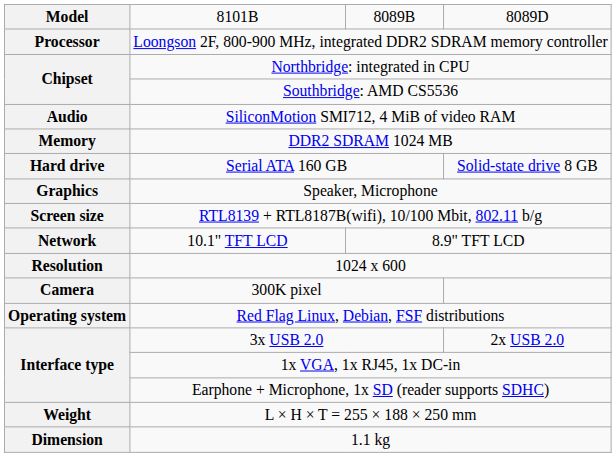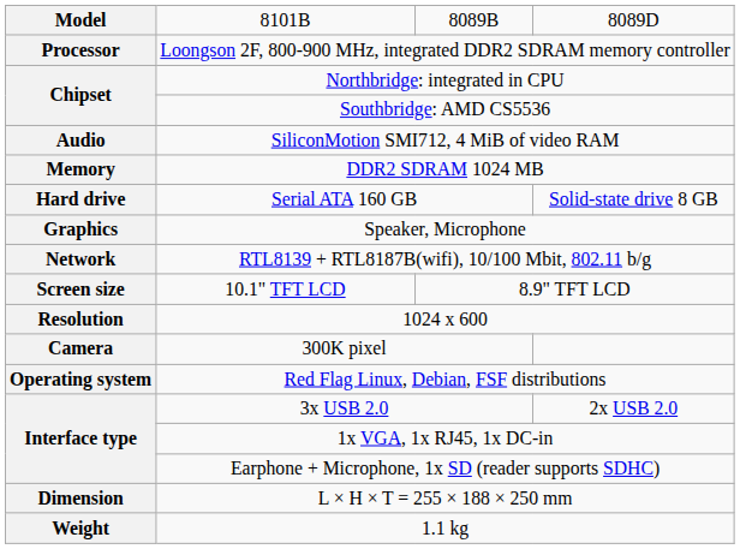 <table class="wikitable" style="font-size: 100%;">
 <tr>
 <th>Model</th>
 <td colspan="1" align="center">8101B</td>
 <td colspan="1" align="center">8089B</td>
 <td colspan="1" align="center">8089D</td>
 </tr>
 <tr>
 <th>Processor</th>
 <td colspan="4" align="center"><a href='#'>Loongson</a> 2F, 800-900 MHz, integrated DDR2 SDRAM memory controller</td>
 </tr>
 <tr>
 <th rowspan="2">Chipset</th>
 <td colspan="4" align="center"><a href='#'>Northbridge</a>: integrated in CPU</td>
 </tr>
 <tr>
 <td colspan="4" align="center"><a href='#'>Southbridge</a>: AMD CS5536</td>
 </tr>
 <tr>
 <th>Audio</th>
 <td colspan="4" align="center"><a href='#'>SiliconMotion</a> SMI712, 4 MiB of video RAM</td>
 </tr>
 <tr>
 <th>Memory</th>
 <td colspan="4" align="center"><a href='#'>DDR2 SDRAM</a> 1024 MB</td>
 </tr>
 <tr>
 <th>Hard drive</th>
 <td colspan="2" align="center"><a href='#'>Serial ATA</a> 160 GB</td>
 <td colspan="3" align="center"><a href='#'>Solid-state drive</a> 8 GB</td>
 </tr>
 <tr>
 <th>Graphics</th>
 <td colspan="4" align="center">Speaker, Microphone</td>
 </tr>
 <tr>
-<th>Screen size</th>
+<th>Network</th>
 <td colspan="4" align="center"><a href='#'>RTL8139</a> + RTL8187B(wifi), 10/100 Mbit, <a href='#'>802.11</a> b/g</td>
 </tr>
 <tr>
-<th>Network</th>
+<th>Screen size</th>
 <td colspan="1" align="center">10.1" <a href='#'>TFT LCD</a></td>
 <td colspan="3" align="center">8.9" TFT LCD</td>
 </tr>
 <tr>
 <th>Resolution</th>
 <td colspan="3" align="center">1024 x 600</td>
 </tr>
 <tr>
 <th>Camera</th>
 <td colspan="2" align="center">300K pixel</td>
 <td colspan="3" align="center"></td>
 </tr>
 <tr>
 <th>Operating system</th>
 <td colspan="4" align="center"><a href='#'>Red Flag Linux</a>, <a href='#'>Debian</a>, <a href='#'>FSF</a> distributions</td>
 </tr>
 <tr>
 <th rowspan="3">Interface type</th>
 <td colspan="2" align="center">3x <a href='#'>USB 2.0</a></td>
 <td colspan="3" align="center">2x <a href='#'>USB 2.0</a></td>
 </tr>
 <tr>
 <td colspan="3" align="center">1x <a href='#'>VGA</a>, 1x RJ45, 1x DC-in</td>
 </tr>
 <tr>
 <td colspan="3" align="center">Earphone + Microphone, 1x <a href='#'>SD</a> (reader supports <a href='#'>SDHC</a>)</td>
 </tr>
 <tr>
-<th>Weight</th>
+<th>Dimension</th>
 <td colspan="4" align="center">L × H × T = 255 × 188 × 250 mm</td>
 </tr>
 <tr>
-<th>Dimension</th>
+<th>Weight</th>
 <td colspan="4" align="center">1.1 kg</td>
 </tr>
 </table>
